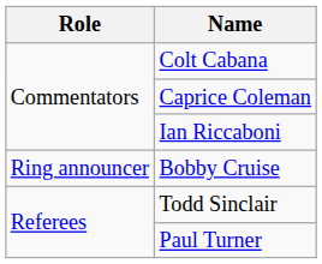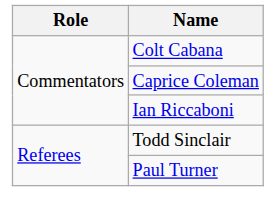 <table class=wikitable style="font-size:90%; margin: 0.5em 0 0.5em 1em; float: right; clear: right;">
 <tr>
 <th>Role</th>
 <th>Name</th>
 </tr>
 <tr>
 <td rowspan=3>Commentators</td>
 <td><a href='#'>Colt Cabana</a></td>
 </tr>
 <tr>
 <td><a href='#'>Caprice Coleman</a> </td>
 </tr>
 <tr>
 <td><a href='#'>Ian Riccaboni</a></td>
 </tr>
 <tr>
-<td><a href='#'>Ring announcer</a></td>
-<td><a href='#'>Bobby Cruise</a></td>
-</tr>
-<tr>
 <td rowspan=2><a href='#'>Referees</a></td>
 <td>Todd Sinclair</td>
 </tr>
 <tr>
 <td><a href='#'>Paul Turner</a></td>
 </tr>
 </table>
